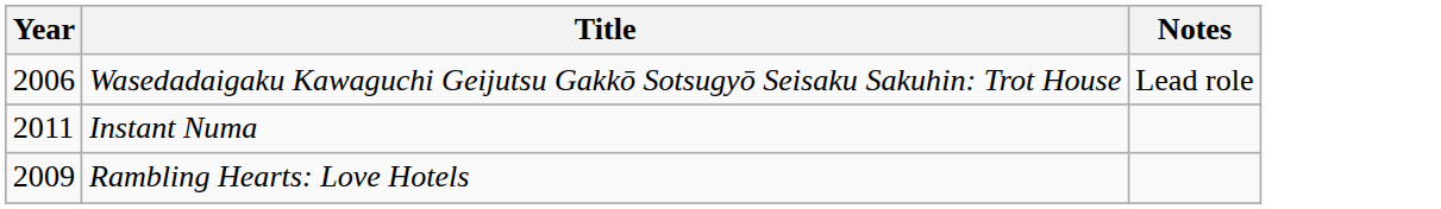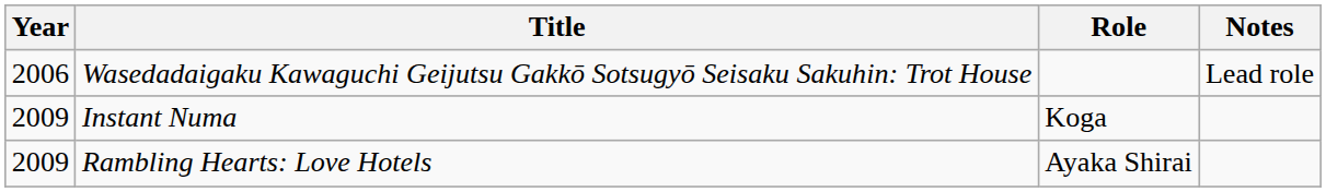 <table class="wikitable">
 <tr>
 <th>Year</th>
 <th>Title</th>
+<th>Role</th>
 <th>Notes</th>
 </tr>
 <tr>
 <td>2006</td>
 <td><em>Wasedadaigaku Kawaguchi Geijutsu Gakkō Sotsugyō Seisaku Sakuhin: Trot House</em></td>
+<td></td>
 <td>Lead role</td>
 </tr>
 <tr>
-<td>2011</td>
+<td>2009</td>
 <td><em>Instant Numa</em></td>
+<td>Koga</td>
 <td></td>
 </tr>
 <tr>
 <td>2009</td>
 <td><em>Rambling Hearts: Love Hotels</em></td>
+<td>Ayaka Shirai</td>
 <td></td>
 </tr>
 </table>
